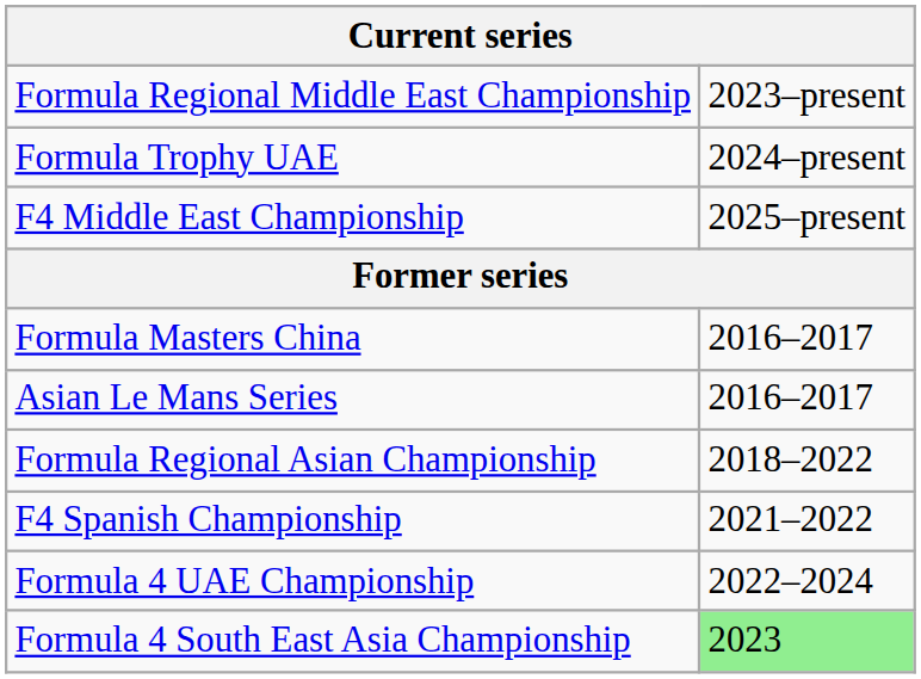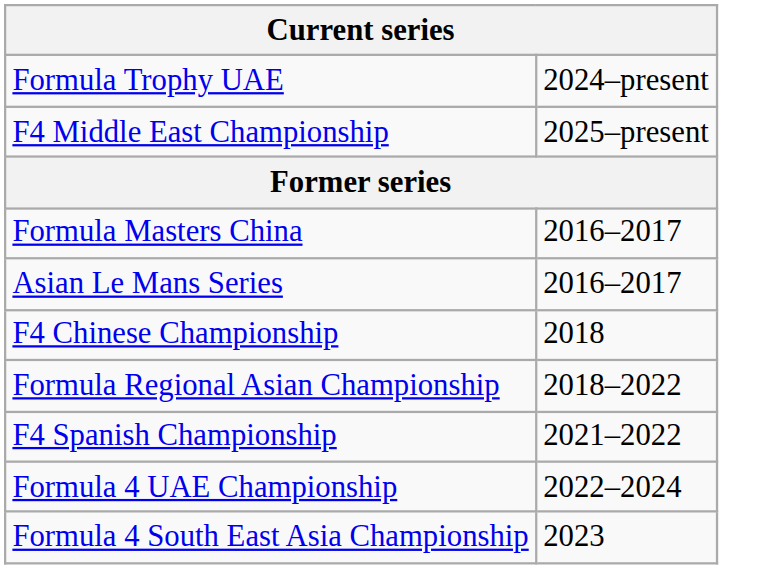 <table class="wikitable" border="1" style="font-size:85%;">
 <tr>
 <th colspan=2>Current series</th>
-</tr>
-<tr>
-<td><a href='#'>Formula Regional Middle East Championship</a></td>
-<td>2023–present</td>
 </tr>
 <tr>
 <td><a href='#'>Formula Trophy UAE</a></td>
 <td>2024–present</td>
 </tr>
 <tr>
 <td><a href='#'>F4 Middle East Championship</a></td>
 <td>2025–present</td>
 </tr>
 <tr>
 <th colspan=2>Former series</th>
 </tr>
 <tr>
 <td><a href='#'>Formula Masters China</a></td>
 <td>2016–2017</td>
 </tr>
 <tr>
 <td><a href='#'>Asian Le Mans Series</a></td>
 <td>2016–2017</td>
 </tr>
 <tr>
+<td><a href='#'>F4 Chinese Championship</a></td>
+<td>2018</td>
+</tr>
+<tr>
 <td><a href='#'>Formula Regional Asian Championship</a></td>
 <td>2018–2022</td>
 </tr>
 <tr>
 <td><a href='#'>F4 Spanish Championship</a></td>
 <td>2021–2022</td>
 </tr>
 <tr>
 <td><a href='#'>Formula 4 UAE Championship</a></td>
 <td>2022–2024</td>
 </tr>
 <tr>
 <td><a href='#'>Formula 4 South East Asia Championship</a></td>
-<td style="background: lightgreen;">2023</td>
+<td>2023</td>
 </tr>
 </table>
